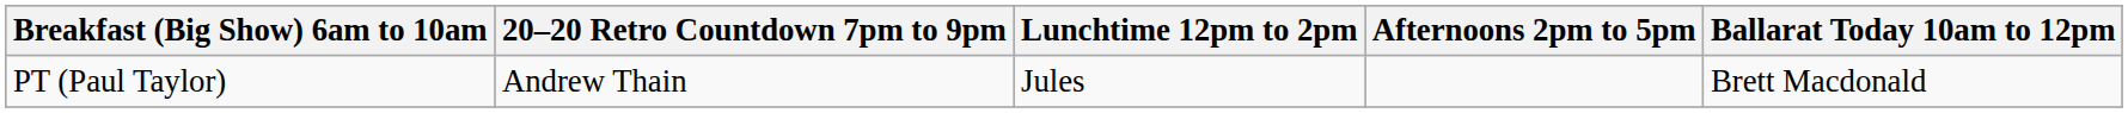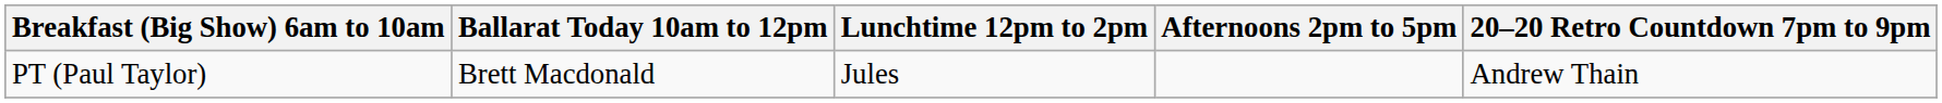 <table class="wikitable" border="1">
 <tr>
 <th>Breakfast (Big Show) 6am to 10am</th>
-<th>20–20 Retro Countdown 7pm to 9pm</th>
+<th>Ballarat Today 10am to 12pm</th>
 <th>Lunchtime 12pm to 2pm</th>
 <th>Afternoons 2pm to 5pm</th>
-<th>Ballarat Today 10am to 12pm</th>
+<th>20–20 Retro Countdown 7pm to 9pm</th>
 </tr>
 <tr>
 <td>PT (Paul Taylor)</td>
-<td>Andrew Thain</td>
+<td>Brett Macdonald</td>
 <td>Jules</td>
 <td></td>
-<td>Brett Macdonald</td>
+<td>Andrew Thain</td>
 </tr>
 </table>
